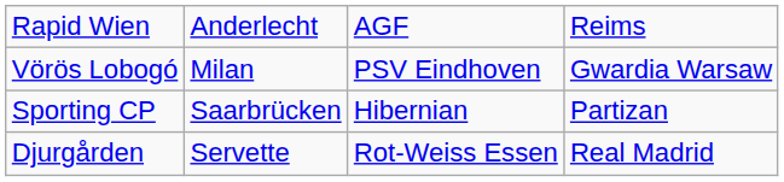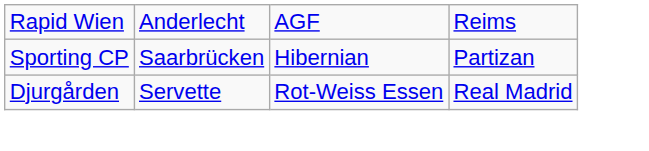 <table class="wikitable">
 <tr>
 <td> <a href='#'>Rapid Wien</a> </td>
 <td> <a href='#'>Anderlecht</a> </td>
 <td> <a href='#'>AGF</a> </td>
 <td> <a href='#'>Reims</a> </td>
-</tr>
-<tr>
-<td> <a href='#'>Vörös Lobogó</a> </td>
-<td> <a href='#'>Milan</a> </td>
-<td> <a href='#'>PSV Eindhoven</a> </td>
-<td> <a href='#'>Gwardia Warsaw</a> </td>
 </tr>
 <tr>
 <td> <a href='#'>Sporting CP</a> </td>
 <td> <a href='#'>Saarbrücken</a> </td>
 <td> <a href='#'>Hibernian</a> </td>
 <td> <a href='#'>Partizan</a> </td>
 </tr>
 <tr>
 <td> <a href='#'>Djurgården</a> </td>
 <td> <a href='#'>Servette</a> </td>
 <td> <a href='#'>Rot-Weiss Essen</a> </td>
 <td> <a href='#'>Real Madrid</a> </td>
 </tr>
 </table>
